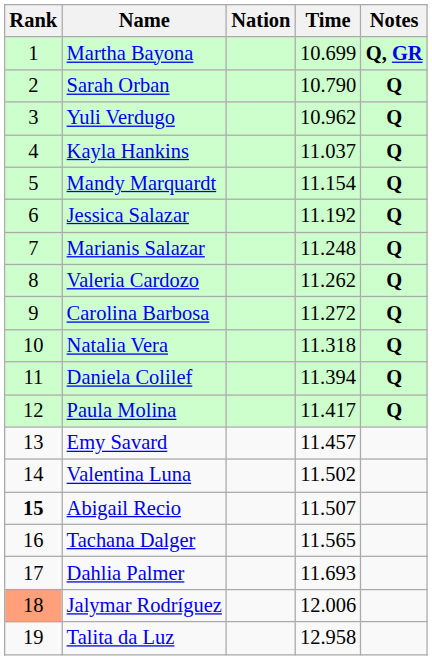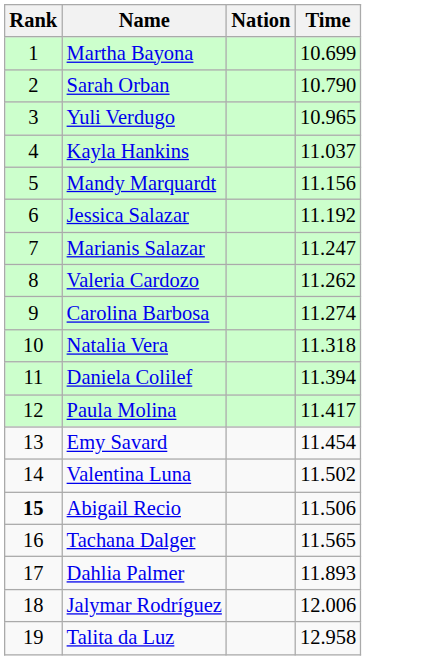 <table class="wikitable sortable" style="text-align:center">
 <tr>
 <th>Rank</th>
 <th>Name</th>
 <th>Nation</th>
 <th>Time</th>
-<th>Notes</th>
 </tr>
 <tr bgcolor=ccffcc>
 <td>1</td>
 <td align=left><a href='#'>Martha Bayona</a></td>
 <td align=left></td>
 <td>10.699</td>
-<td><strong>Q, <a href='#'>GR</a></strong></td>
 </tr>
 <tr bgcolor=ccffcc>
 <td>2</td>
 <td align=left><a href='#'>Sarah Orban</a></td>
 <td align=left></td>
 <td>10.790</td>
-<td><strong>Q</strong></td>
 </tr>
 <tr bgcolor=ccffcc>
 <td>3</td>
 <td align=left><a href='#'>Yuli Verdugo</a></td>
 <td align=left></td>
-<td>10.962</td>
-<td><strong>Q</strong></td>
+<td>10.965</td>
 </tr>
 <tr bgcolor=ccffcc>
 <td>4</td>
 <td align=left><a href='#'>Kayla Hankins</a></td>
 <td align=left></td>
 <td>11.037</td>
-<td><strong>Q</strong></td>
 </tr>
 <tr bgcolor=ccffcc>
 <td>5</td>
 <td align=left><a href='#'>Mandy Marquardt</a></td>
 <td align=left></td>
-<td>11.154</td>
-<td><strong>Q</strong></td>
+<td>11.156</td>
 </tr>
 <tr bgcolor=ccffcc>
 <td>6</td>
 <td align=left><a href='#'>Jessica Salazar</a></td>
 <td align=left></td>
 <td>11.192</td>
-<td><strong>Q</strong></td>
 </tr>
 <tr bgcolor=ccffcc>
 <td>7</td>
 <td align=left><a href='#'>Marianis Salazar</a></td>
 <td align=left></td>
-<td>11.248</td>
-<td><strong>Q</strong></td>
+<td>11.247</td>
 </tr>
 <tr bgcolor=ccffcc>
 <td>8</td>
 <td align=left><a href='#'>Valeria Cardozo</a></td>
 <td align=left></td>
 <td>11.262</td>
-<td><strong>Q</strong></td>
 </tr>
 <tr bgcolor=ccffcc>
 <td>9</td>
 <td align=left><a href='#'>Carolina Barbosa</a></td>
 <td align=left></td>
-<td>11.272</td>
-<td><strong>Q</strong></td>
+<td>11.274</td>
 </tr>
 <tr bgcolor=ccffcc>
 <td>10</td>
 <td align=left><a href='#'>Natalia Vera</a></td>
 <td align=left></td>
 <td>11.318</td>
-<td><strong>Q</strong></td>
 </tr>
 <tr bgcolor=ccffcc>
 <td>11</td>
 <td align=left><a href='#'>Daniela Colilef</a></td>
 <td align=left></td>
 <td>11.394</td>
-<td><strong>Q</strong></td>
 </tr>
 <tr bgcolor=ccffcc>
 <td>12</td>
 <td align=left><a href='#'>Paula Molina</a></td>
 <td align=left></td>
 <td>11.417</td>
-<td><strong>Q</strong></td>
 </tr>
 <tr>
 <td>13</td>
 <td align=left><a href='#'>Emy Savard</a></td>
 <td align=left></td>
-<td>11.457</td>
-<td></td>
+<td>11.454</td>
 </tr>
 <tr>
 <td>14</td>
 <td align=left><a href='#'>Valentina Luna</a></td>
 <td align=left></td>
 <td>11.502</td>
-<td></td>
 </tr>
 <tr>
 <td><strong>15</strong></td>
 <td align=left><a href='#'>Abigail Recio</a></td>
 <td align=left></td>
-<td>11.507</td>
-<td></td>
+<td>11.506</td>
 </tr>
 <tr>
 <td>16</td>
 <td align=left><a href='#'>Tachana Dalger</a></td>
 <td align=left></td>
 <td>11.565</td>
-<td></td>
 </tr>
 <tr>
 <td>17</td>
 <td align=left><a href='#'>Dahlia Palmer</a></td>
 <td align=left></td>
-<td>11.693</td>
-<td></td>
+<td>11.893</td>
 </tr>
 <tr>
-<td style="background: lightsalmon;">18</td>
+<td>18</td>
 <td align=left><a href='#'>Jalymar Rodríguez</a></td>
 <td align=left></td>
 <td>12.006</td>
-<td></td>
 </tr>
 <tr>
 <td>19</td>
 <td align=left><a href='#'>Talita da Luz</a></td>
 <td align=left></td>
 <td>12.958</td>
-<td></td>
 </tr>
 </table>
